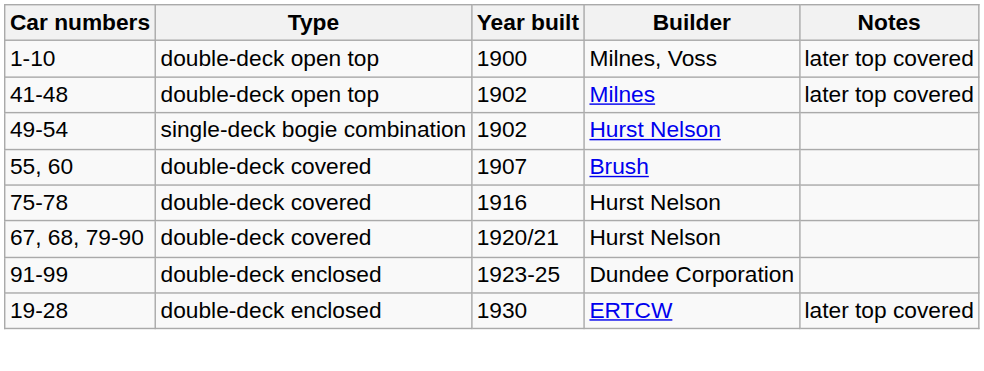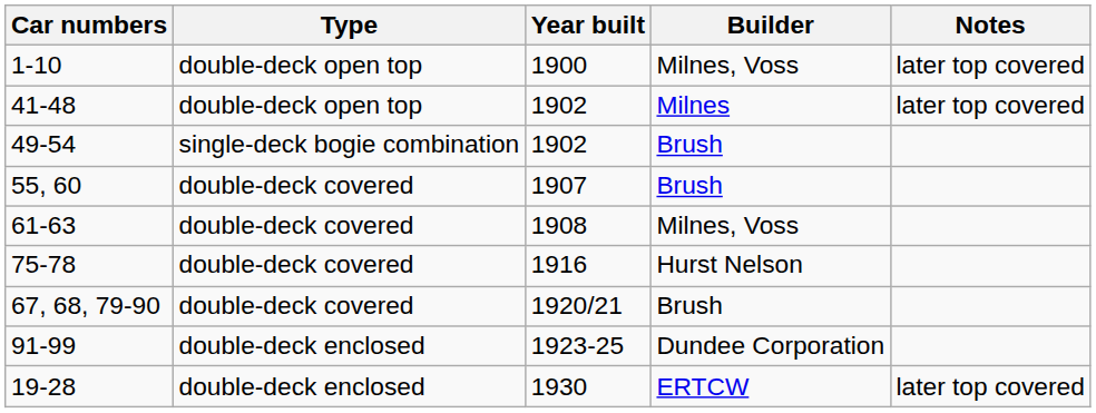 <table class="wikitable">
 <tr>
 <th>Car numbers</th>
 <th>Type</th>
 <th>Year built</th>
 <th>Builder</th>
 <th>Notes</th>
 </tr>
 <tr>
 <td>1-10</td>
 <td>double-deck open top</td>
 <td>1900</td>
 <td>Milnes, Voss</td>
 <td>later top covered</td>
 </tr>
 <tr>
 <td>41-48</td>
 <td>double-deck open top</td>
 <td>1902</td>
 <td><a href='#'>Milnes</a></td>
 <td>later top covered</td>
 </tr>
 <tr>
 <td>49-54</td>
 <td>single-deck bogie combination</td>
 <td>1902</td>
-<td><a href='#'>Hurst Nelson</a></td>
+<td><a href='#'>Brush</a></td>
 <td></td>
 </tr>
 <tr>
 <td>55, 60</td>
 <td>double-deck covered</td>
 <td>1907</td>
 <td><a href='#'>Brush</a></td>
+<td></td>
+</tr>
+<tr>
+<td>61-63</td>
+<td>double-deck covered</td>
+<td>1908</td>
+<td>Milnes, Voss</td>
 <td></td>
 </tr>
 <tr>
 <td>75-78</td>
 <td>double-deck covered</td>
 <td>1916</td>
 <td>Hurst Nelson</td>
 <td></td>
 </tr>
 <tr>
 <td>67, 68, 79-90</td>
 <td>double-deck covered</td>
 <td>1920/21</td>
-<td>Hurst Nelson</td>
+<td>Brush</td>
 <td></td>
 </tr>
 <tr>
 <td>91-99</td>
 <td>double-deck enclosed</td>
 <td>1923-25</td>
 <td>Dundee Corporation</td>
 <td></td>
 </tr>
 <tr>
 <td>19-28</td>
 <td>double-deck enclosed</td>
 <td>1930</td>
 <td><a href='#'>ERTCW</a></td>
 <td>later top covered</td>
 </tr>
 </table>
